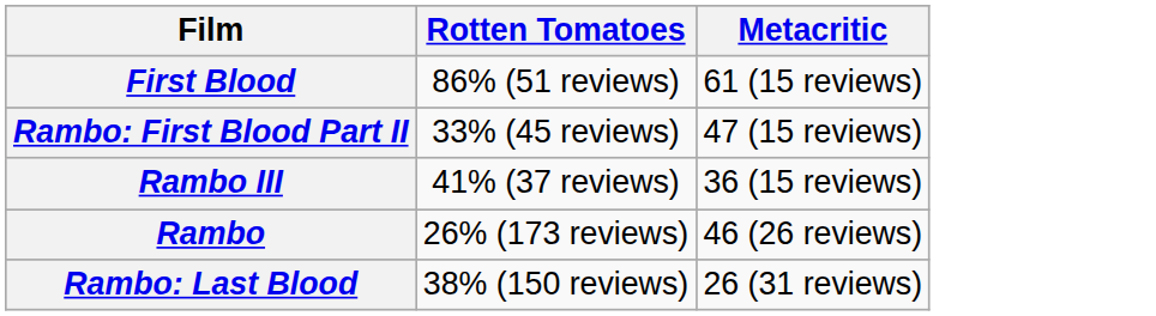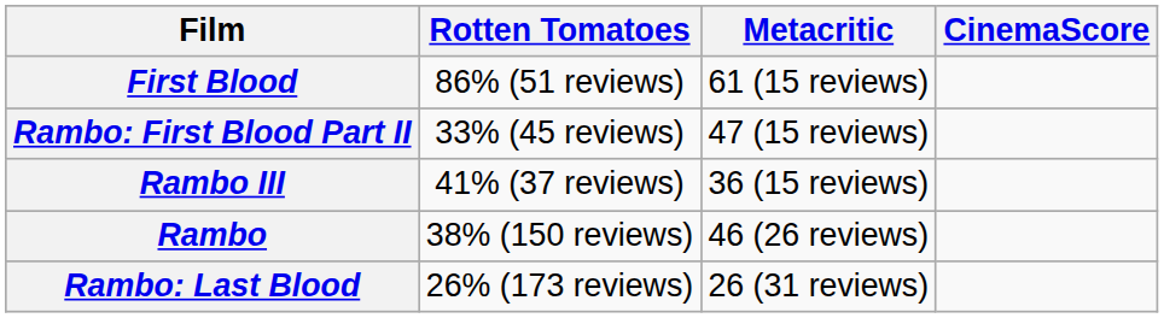 <table class="wikitable plainrowheaders" style="text-align:center;">
 <tr>
 <th>Film</th>
 <th><a href='#'>Rotten Tomatoes</a></th>
 <th><a href='#'>Metacritic</a></th>
+<th><a href='#'>CinemaScore</a></th>
 </tr>
 <tr>
 <th scope="row"><em><a href='#'>First Blood</a></em></th>
 <td>86% (51 reviews)</td>
 <td>61 (15 reviews)</td>
+<td></td>
 </tr>
 <tr>
 <th scope="row"><em><a href='#'>Rambo: First Blood Part II</a></em></th>
 <td>33% (45 reviews)</td>
 <td>47 (15 reviews)</td>
+<td></td>
 </tr>
 <tr>
 <th scope="row"><em><a href='#'>Rambo III</a></em></th>
 <td>41% (37 reviews)</td>
 <td>36 (15 reviews)</td>
+<td></td>
 </tr>
 <tr>
 <th scope="row"><em><a href='#'>Rambo</a></em></th>
-<td>26% (173 reviews)</td>
+<td>38% (150 reviews)</td>
 <td>46 (26 reviews)</td>
+<td></td>
 </tr>
 <tr>
 <th scope="row"><em><a href='#'>Rambo: Last Blood</a></em></th>
-<td>38% (150 reviews)</td>
+<td>26% (173 reviews)</td>
 <td>26 (31 reviews)</td>
+<td></td>
 </tr>
 </table>
